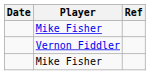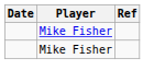 <table class="wikitable">
 <tr style="background:#ddd; text-align:center;">
 <th>Date</th>
 <th>Player</th>
 <th>Ref</th>
 </tr>
 <tr>
 <td></td>
 <td><a href='#'>Mike Fisher</a></td>
 <td></td>
 </tr>
 <tr>
 <td></td>
-<td><a href='#'>Vernon Fiddler</a></td>
-<td></td>
-</tr>
-<tr>
-<td></td>
 <td>Mike Fisher</td>
 <td></td>
 </tr>
 </table>
